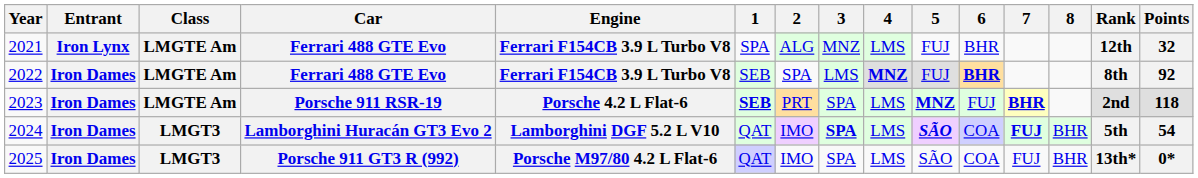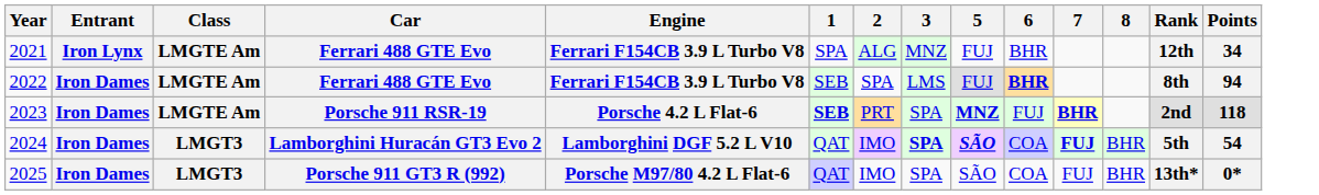 <table class="wikitable" style="text-align:center; font-size:90%">
 <tr>
 <th>Year</th>
 <th>Entrant</th>
 <th>Class</th>
 <th>Car</th>
 <th>Engine</th>
 <th>1</th>
 <th>2</th>
 <th>3</th>
-<th>4</th>
 <th>5</th>
 <th>6</th>
 <th>7</th>
 <th>8</th>
 <th>Rank</th>
 <th>Points</th>
 </tr>
 <tr>
 <td><a href='#'>2021</a></td>
 <th><a href='#'>Iron Lynx</a></th>
 <th>LMGTE Am</th>
 <th><a href='#'>Ferrari 488 GTE Evo</a></th>
 <th><a href='#'>Ferrari F154CB</a> 3.9 L Turbo V8</th>
 <td><a href='#'>SPA</a></td>
 <td style="background:#DFFFDF;"><a href='#'>ALG</a><br></td>
 <td style="background:#DFFFDF;"><a href='#'>MNZ</a><br></td>
-<td style="background:#DFFFDF;"><a href='#'>LMS</a><br></td>
 <td><a href='#'>FUJ</a></td>
 <td><a href='#'>BHR</a></td>
 <td></td>
 <td></td>
 <th>12th</th>
-<th>32</th>
+<th>34</th>
 </tr>
 <tr>
 <td><a href='#'>2022</a></td>
 <th><a href='#'>Iron Dames</a></th>
 <th>LMGTE Am</th>
 <th><a href='#'>Ferrari 488 GTE Evo</a></th>
 <th><a href='#'>Ferrari F154CB</a> 3.9 L Turbo V8</th>
 <td style="background:#DFFFDF;"><a href='#'>SEB</a><br></td>
 <td><a href='#'>SPA</a></td>
 <td style="background:#DFFFDF;"><a href='#'>LMS</a><br></td>
-<td style="background:#DFDFDF;"><strong><a href='#'>MNZ</a></strong><br></td>
 <td style="background:#DFDFDF;"><a href='#'>FUJ</a><br></td>
 <td style="background:#FFDF9F;"><strong><a href='#'>BHR</a></strong><br></td>
 <td></td>
 <td></td>
 <th>8th</th>
-<th>92</th>
+<th>94</th>
 </tr>
 <tr>
 <td><a href='#'>2023</a></td>
 <th><a href='#'>Iron Dames</a></th>
 <th>LMGTE Am</th>
 <th><a href='#'>Porsche 911 RSR-19</a></th>
 <th><a href='#'>Porsche</a> 4.2 L Flat-6</th>
 <td style="background:#DFFFDF;"><strong><a href='#'>SEB</a></strong><br></td>
 <td style="background:#FFDF9F;"><a href='#'>PRT</a><br></td>
 <td style="background:#DFFFDF;"><a href='#'>SPA</a><br></td>
-<td style="background:#DFFFDF;"><a href='#'>LMS</a><br></td>
 <td style="background:#DFFFDF;"><strong><a href='#'>MNZ</a></strong><br></td>
 <td style="background:#DFFFDF;"><a href='#'>FUJ</a><br></td>
 <td style="background:#FFFFBF;"><strong><a href='#'>BHR</a></strong><br></td>
 <td></td>
 <th style="background:#DFDFDF;">2nd</th>
 <th style="background:#DFDFDF;">118</th>
 </tr>
 <tr>
 <td><a href='#'>2024</a></td>
 <th><a href='#'>Iron Dames</a></th>
 <th>LMGT3</th>
 <th><a href='#'>Lamborghini Huracán GT3 Evo 2</a></th>
 <th><a href='#'>Lamborghini</a> <a href='#'>DGF</a> 5.2 L V10</th>
 <td style="background:#DFFFDF;"><a href='#'>QAT</a><br></td>
 <td style="background:#EFCFFF;"><a href='#'>IMO</a><br></td>
 <td style="background:#DFFFDF;"><strong><a href='#'>SPA</a></strong><br></td>
-<td style="background:#DFFFDF;"><a href='#'>LMS</a><br></td>
 <td style="background:#EFCFFF;"><strong><em><a href='#'>SÃO</a></em></strong><br></td>
 <td style="background:#CFCFFF;"><a href='#'>COA</a><br></td>
 <td style="background:#DFFFDF;"><strong><a href='#'>FUJ</a><br></strong></td>
 <td style="background:#DFFFDF;"><a href='#'>BHR</a><br></td>
 <th>5th</th>
 <th>54</th>
 </tr>
 <tr>
 <td><a href='#'>2025</a></td>
 <th><a href='#'>Iron Dames</a></th>
 <th>LMGT3</th>
 <th><a href='#'>Porsche 911 GT3 R (992)</a></th>
 <th><a href='#'>Porsche</a> <a href='#'>M97/80</a> 4.2 L Flat-6</th>
 <td style="background:#CFCFFF;"><a href='#'>QAT</a><br></td>
 <td><a href='#'>IMO</a></td>
 <td><a href='#'>SPA</a></td>
-<td><a href='#'>LMS</a></td>
 <td><a href='#'>SÃO</a></td>
 <td><a href='#'>COA</a></td>
 <td><a href='#'>FUJ</a></td>
 <td><a href='#'>BHR</a></td>
 <th>13th*</th>
 <th>0*</th>
 </tr>
 </table>
